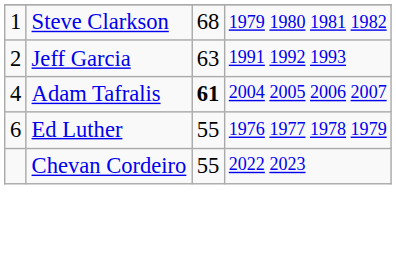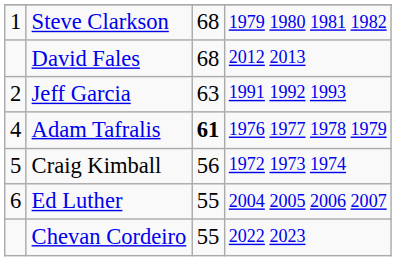 <table class="wikitable">
 <tr>
 </tr>
 <tr>
 <td>1</td>
 <td><a href='#'>Steve Clarkson</a></td>
 <td><abbr>68</abbr></td>
 <td style="font-size:80%;"><a href='#'>1979</a> <a href='#'>1980</a> <a href='#'>1981</a> <a href='#'>1982</a></td>
+</tr>
+<tr>
+<td></td>
+<td><a href='#'>David Fales</a></td>
+<td><abbr>68</abbr></td>
+<td style="font-size:80%;"><a href='#'>2012</a> <a href='#'>2013</a></td>
 </tr>
 <tr>
 <td>2</td>
 <td><a href='#'>Jeff Garcia</a></td>
 <td><abbr>63</abbr></td>
 <td style="font-size:80%;"><a href='#'>1991</a> <a href='#'>1992</a> <a href='#'>1993</a></td>
 </tr>
 <tr>
 <td>4</td>
 <td><a href='#'>Adam Tafralis</a></td>
 <td><strong><abbr>61</abbr></strong></td>
-<td style="font-size:80%;"><a href='#'>2004</a> <a href='#'>2005</a> <a href='#'>2006</a> <a href='#'>2007</a></td>
+<td style="font-size:80%;"><a href='#'>1976</a> <a href='#'>1977</a> <a href='#'>1978</a> <a href='#'>1979</a></td>
+</tr>
+<tr>
+<td>5</td>
+<td>Craig Kimball</td>
+<td><abbr>56</abbr></td>
+<td style="font-size:80%;"><a href='#'>1972</a> <a href='#'>1973</a> <a href='#'>1974</a></td>
 </tr>
 <tr>
 <td>6</td>
 <td><a href='#'>Ed Luther</a></td>
 <td><abbr>55</abbr></td>
-<td style="font-size:80%;"><a href='#'>1976</a> <a href='#'>1977</a> <a href='#'>1978</a> <a href='#'>1979</a></td>
+<td style="font-size:80%;"><a href='#'>2004</a> <a href='#'>2005</a> <a href='#'>2006</a> <a href='#'>2007</a></td>
 </tr>
 <tr>
 <td></td>
 <td><a href='#'>Chevan Cordeiro</a></td>
 <td><abbr>55</abbr></td>
 <td style="font-size:80%;"><a href='#'>2022</a> <a href='#'>2023</a></td>
 </tr>
 </table>
